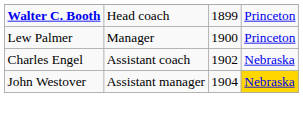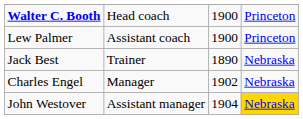 <table class="wikitable" style="font-size: 95%">
 <tr>
 </tr>
 <tr>
 <td><strong><a href='#'>Walter C. Booth</a></strong></td>
 <td>Head coach</td>
-<td>1899</td>
+<td>1900</td>
 <td><a href='#'>Princeton</a></td>
 </tr>
 <tr>
 <td>Lew Palmer</td>
-<td>Manager</td>
+<td>Assistant coach</td>
 <td>1900</td>
 <td><a href='#'>Princeton</a></td>
 </tr>
 <tr>
+<td>Jack Best</td>
+<td>Trainer</td>
+<td>1890</td>
+<td><a href='#'>Nebraska</a></td>
+</tr>
+<tr>
 <td>Charles Engel</td>
-<td>Assistant coach</td>
+<td>Manager</td>
 <td>1902</td>
 <td><a href='#'>Nebraska</a></td>
 </tr>
 <tr>
 <td>John Westover</td>
 <td>Assistant manager</td>
 <td>1904</td>
 <td style="background: gold;"><a href='#'>Nebraska</a></td>
 </tr>
 </table>
